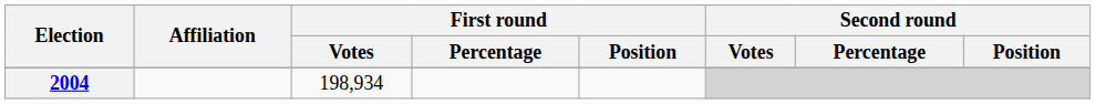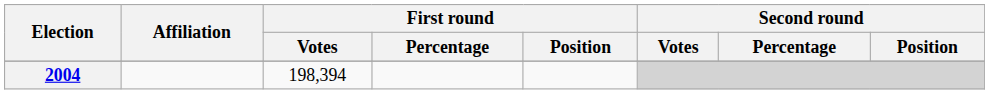 <table class=wikitable width=100%>
 <tr>
 <th rowspan=2>Election</th>
 <th rowspan=2>Affiliation</th>
 <th colspan=3>First round</th>
 <th colspan=3>Second round</th>
 </tr>
 <tr>
 <th>Votes</th>
 <th>Percentage</th>
 <th>Position</th>
 <th>Votes</th>
 <th>Percentage</th>
 <th>Position</th>
 </tr>
 <tr align=center>
 </tr>
 <tr align=center>
 <th><a href='#'>2004</a></th>
 <td></td>
-<td>198,934</td>
+<td>198,394</td>
 <td></td>
 <td></td>
 <td bgcolor=lightgrey colspan=3></td>
 </tr>
 </table>
